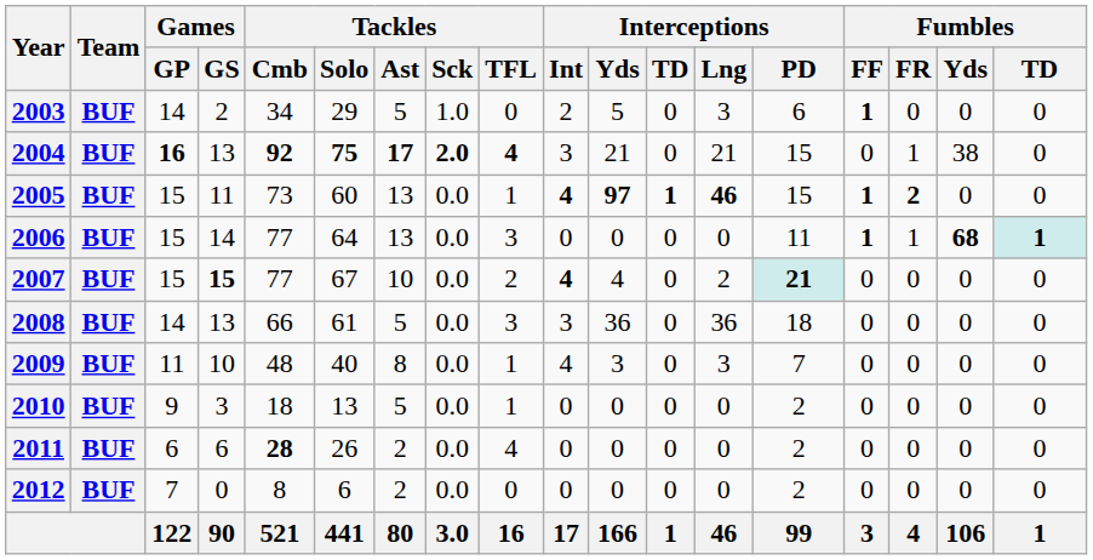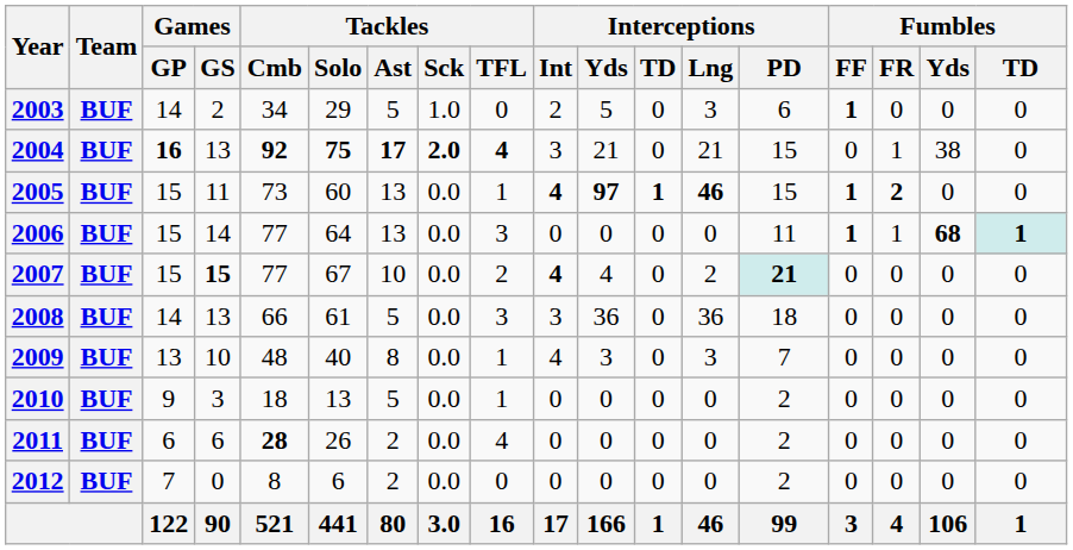 <table class="wikitable" style="text-align:center">
 <tr>
 <th rowspan="2">Year</th>
 <th rowspan="2">Team</th>
 <th colspan="2">Games</th>
 <th colspan="5">Tackles</th>
 <th colspan="5">Interceptions</th>
 <th colspan="4">Fumbles</th>
 </tr>
 <tr>
 <th>GP</th>
 <th>GS</th>
 <th>Cmb</th>
 <th>Solo</th>
 <th>Ast</th>
 <th>Sck</th>
 <th>TFL</th>
 <th>Int</th>
 <th>Yds</th>
 <th>TD</th>
 <th>Lng</th>
 <th>PD</th>
 <th>FF</th>
 <th>FR</th>
 <th>Yds</th>
 <th>TD</th>
 </tr>
 <tr>
 <th><a href='#'>2003</a></th>
 <th><a href='#'>BUF</a></th>
 <td>14</td>
 <td>2</td>
 <td>34</td>
 <td>29</td>
 <td>5</td>
 <td>1.0</td>
 <td>0</td>
 <td>2</td>
 <td>5</td>
 <td>0</td>
 <td>3</td>
 <td>6</td>
 <td><strong>1</strong></td>
 <td>0</td>
 <td>0</td>
 <td>0</td>
 </tr>
 <tr>
 <th><a href='#'>2004</a></th>
 <th><a href='#'>BUF</a></th>
 <td><strong>16</strong></td>
 <td>13</td>
 <td><strong>92</strong></td>
 <td><strong>75</strong></td>
 <td><strong>17</strong></td>
 <td><strong>2.0</strong></td>
 <td><strong>4</strong></td>
 <td>3</td>
 <td>21</td>
 <td>0</td>
 <td>21</td>
 <td>15</td>
 <td>0</td>
 <td>1</td>
 <td>38</td>
 <td>0</td>
 </tr>
 <tr>
 <th><a href='#'>2005</a></th>
 <th><a href='#'>BUF</a></th>
 <td>15</td>
 <td>11</td>
 <td>73</td>
 <td>60</td>
 <td>13</td>
 <td>0.0</td>
 <td>1</td>
 <td><strong>4</strong></td>
 <td><strong>97</strong></td>
 <td><strong>1</strong></td>
 <td><strong>46</strong></td>
 <td>15</td>
 <td><strong>1</strong></td>
 <td><strong>2</strong></td>
 <td>0</td>
 <td>0</td>
 </tr>
 <tr>
 <th><a href='#'>2006</a></th>
 <th><a href='#'>BUF</a></th>
 <td>15</td>
 <td>14</td>
 <td>77</td>
 <td>64</td>
 <td>13</td>
 <td>0.0</td>
 <td>3</td>
 <td>0</td>
 <td>0</td>
 <td>0</td>
 <td>0</td>
 <td>11</td>
 <td><strong>1</strong></td>
 <td>1</td>
 <td><strong>68</strong></td>
 <td style="background:#cfecec; width:3em;"><strong>1</strong></td>
 </tr>
 <tr>
 <th><a href='#'>2007</a></th>
 <th><a href='#'>BUF</a></th>
 <td>15</td>
 <td><strong>15</strong></td>
 <td>77</td>
 <td>67</td>
 <td>10</td>
 <td>0.0</td>
 <td>2</td>
 <td><strong>4</strong></td>
 <td>4</td>
 <td>0</td>
 <td>2</td>
 <td style="background:#cfecec; width:3em;"><strong>21</strong></td>
 <td>0</td>
 <td>0</td>
 <td>0</td>
 <td>0</td>
 </tr>
 <tr>
 <th><a href='#'>2008</a></th>
 <th><a href='#'>BUF</a></th>
 <td>14</td>
 <td>13</td>
 <td>66</td>
 <td>61</td>
 <td>5</td>
 <td>0.0</td>
 <td>3</td>
 <td>3</td>
 <td>36</td>
 <td>0</td>
 <td>36</td>
 <td>18</td>
 <td>0</td>
 <td>0</td>
 <td>0</td>
 <td>0</td>
 </tr>
 <tr>
 <th><a href='#'>2009</a></th>
 <th><a href='#'>BUF</a></th>
-<td>11</td>
+<td>13</td>
 <td>10</td>
 <td>48</td>
 <td>40</td>
 <td>8</td>
 <td>0.0</td>
 <td>1</td>
 <td>4</td>
 <td>3</td>
 <td>0</td>
 <td>3</td>
 <td>7</td>
 <td>0</td>
 <td>0</td>
 <td>0</td>
 <td>0</td>
 </tr>
 <tr>
 <th><a href='#'>2010</a></th>
 <th><a href='#'>BUF</a></th>
 <td>9</td>
 <td>3</td>
 <td>18</td>
 <td>13</td>
 <td>5</td>
 <td>0.0</td>
 <td>1</td>
 <td>0</td>
 <td>0</td>
 <td>0</td>
 <td>0</td>
 <td>2</td>
 <td>0</td>
 <td>0</td>
 <td>0</td>
 <td>0</td>
 </tr>
 <tr>
 <th><a href='#'>2011</a></th>
 <th><a href='#'>BUF</a></th>
 <td>6</td>
 <td>6</td>
 <td><strong>28</strong></td>
 <td>26</td>
 <td>2</td>
 <td>0.0</td>
 <td>4</td>
 <td>0</td>
 <td>0</td>
 <td>0</td>
 <td>0</td>
 <td>2</td>
 <td>0</td>
 <td>0</td>
 <td>0</td>
 <td>0</td>
 </tr>
 <tr>
 <th><a href='#'>2012</a></th>
 <th><a href='#'>BUF</a></th>
 <td>7</td>
 <td>0</td>
 <td>8</td>
 <td>6</td>
 <td>2</td>
 <td>0.0</td>
 <td>0</td>
 <td>0</td>
 <td>0</td>
 <td>0</td>
 <td>0</td>
 <td>2</td>
 <td>0</td>
 <td>0</td>
 <td>0</td>
 <td>0</td>
 </tr>
 <tr>
 <th colspan="2"></th>
 <th>122</th>
 <th>90</th>
 <th>521</th>
 <th>441</th>
 <th>80</th>
 <th>3.0</th>
 <th>16</th>
 <th>17</th>
 <th>166</th>
 <th>1</th>
 <th>46</th>
 <th>99</th>
 <th>3</th>
 <th>4</th>
 <th>106</th>
 <th>1</th>
 </tr>
 </table>
